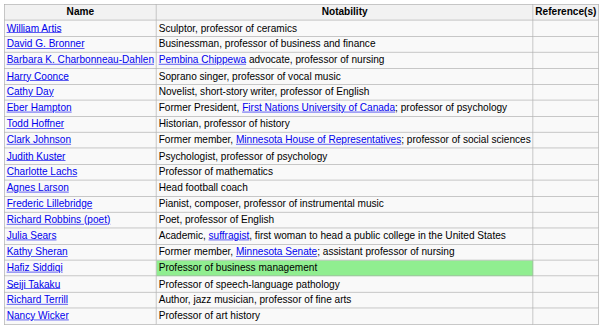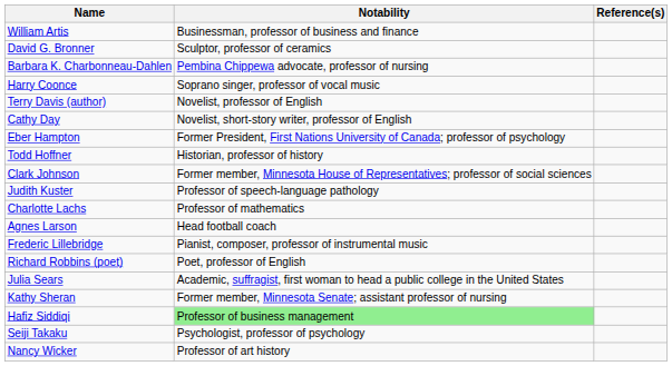 <table class="wikitable">
 <tr>
 <th>Name</th>
 <th>Notability</th>
 <th>Reference(s)</th>
 </tr>
 <tr>
 <td><a href='#'>William Artis</a></td>
-<td>Sculptor, professor of ceramics</td>
+<td>Businessman, professor of business and finance</td>
 <td></td>
 </tr>
 <tr>
 <td><a href='#'>David G. Bronner</a></td>
-<td>Businessman, professor of business and finance</td>
+<td>Sculptor, professor of ceramics</td>
 <td></td>
 </tr>
 <tr>
 <td><a href='#'>Barbara K. Charbonneau-Dahlen</a></td>
 <td><a href='#'>Pembina Chippewa</a> advocate, professor of nursing</td>
 <td></td>
 </tr>
 <tr>
 <td><a href='#'>Harry Coonce</a></td>
 <td>Soprano singer, professor of vocal music</td>
+<td></td>
+</tr>
+<tr>
+<td><a href='#'>Terry Davis (author)</a></td>
+<td>Novelist, professor of English</td>
 <td></td>
 </tr>
 <tr>
 <td><a href='#'>Cathy Day</a></td>
 <td>Novelist, short-story writer, professor of English</td>
 <td></td>
 </tr>
 <tr>
 <td><a href='#'>Eber Hampton</a></td>
 <td>Former President, <a href='#'>First Nations University of Canada</a>; professor of psychology</td>
 <td></td>
 </tr>
 <tr>
 <td><a href='#'>Todd Hoffner</a></td>
 <td>Historian, professor of history</td>
 <td></td>
 </tr>
 <tr>
 <td><a href='#'>Clark Johnson</a></td>
 <td>Former member, <a href='#'>Minnesota House of Representatives</a>; professor of social sciences</td>
 <td></td>
 </tr>
 <tr>
 <td><a href='#'>Judith Kuster</a></td>
-<td>Psychologist, professor of psychology</td>
+<td>Professor of speech-language pathology</td>
 <td></td>
 </tr>
 <tr>
 <td><a href='#'>Charlotte Lachs</a></td>
 <td>Professor of mathematics</td>
 <td></td>
 </tr>
 <tr>
 <td><a href='#'>Agnes Larson</a></td>
 <td>Head football coach</td>
 <td></td>
 </tr>
 <tr>
 <td><a href='#'>Frederic Lillebridge</a></td>
 <td>Pianist, composer, professor of instrumental music</td>
 <td></td>
 </tr>
 <tr>
 <td><a href='#'>Richard Robbins (poet)</a></td>
 <td>Poet, professor of English</td>
 <td></td>
 </tr>
 <tr>
 <td><a href='#'>Julia Sears</a></td>
 <td>Academic, <a href='#'>suffragist</a>, first woman to head a public college in the United States</td>
 <td></td>
 </tr>
 <tr>
 <td><a href='#'>Kathy Sheran</a></td>
 <td>Former member, <a href='#'>Minnesota Senate</a>; assistant professor of nursing</td>
 <td></td>
 </tr>
 <tr>
 <td><a href='#'>Hafiz Siddiqi</a></td>
 <td style="background: lightgreen;">Professor of business management</td>
 <td></td>
 </tr>
 <tr>
 <td><a href='#'>Seiji Takaku</a></td>
-<td>Professor of speech-language pathology</td>
-<td></td>
-</tr>
-<tr>
-<td><a href='#'>Richard Terrill</a></td>
-<td>Author, jazz musician, professor of fine arts</td>
+<td>Psychologist, professor of psychology</td>
 <td></td>
 </tr>
 <tr>
 <td><a href='#'>Nancy Wicker</a></td>
 <td>Professor of art history</td>
 <td></td>
 </tr>
 </table>
